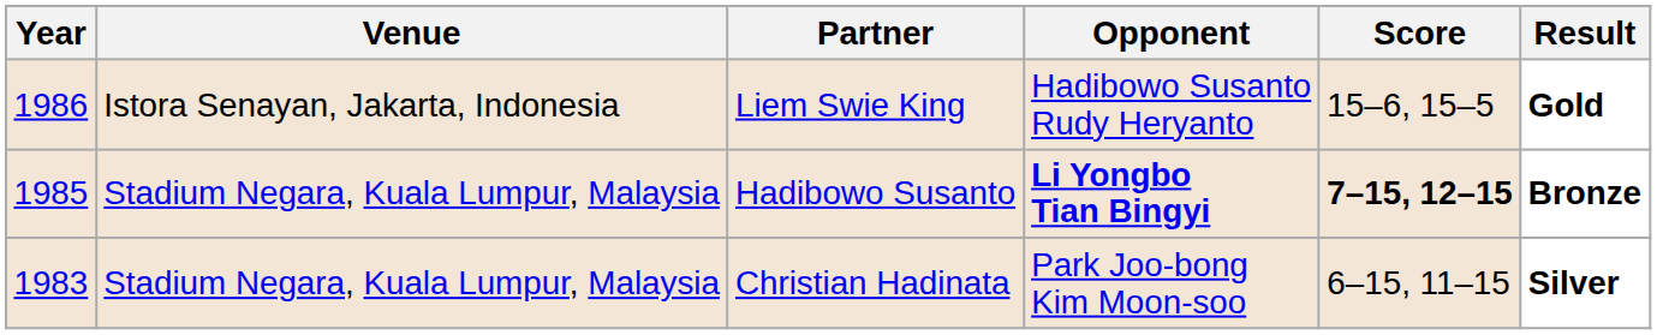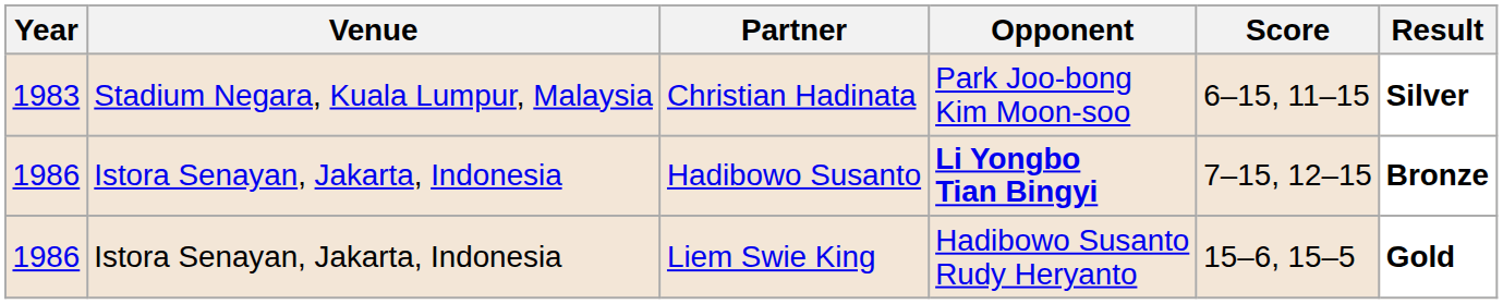 <table class="sortable wikitable" style="font-size: 90%">
 <tr>
 <th>Year</th>
 <th>Venue</th>
 <th>Partner</th>
 <th>Opponent</th>
 <th>Score</th>
 <th>Result</th>
 </tr>
 <tr style="background:#F3E6D7">
+<td align="center"><a href='#'>1983</a></td>
+<td align="left"><a href='#'>Stadium Negara</a>, <a href='#'>Kuala Lumpur</a>, <a href='#'>Malaysia</a></td>
+<td align="left"> <a href='#'>Christian Hadinata</a></td>
+<td align="left"> <a href='#'>Park Joo-bong</a> <br>  <a href='#'>Kim Moon-soo</a></td>
+<td align="left">6–15, 11–15</td>
+<td style="text-align:left; background:white"> <strong>Silver</strong></td>
+</tr>
+<tr style="background:#F3E6D7">
+<td align="center"><a href='#'>1986</a></td>
+<td align="left"><a href='#'>Istora Senayan</a>, <a href='#'>Jakarta</a>, <a href='#'>Indonesia</a></td>
+<td align="left"> <a href='#'>Hadibowo Susanto</a></td>
+<td align="left"><strong> <a href='#'>Li Yongbo</a> <br>  <a href='#'>Tian Bingyi</a></strong></td>
+<td align="left">7–15, 12–15</td>
+<td style="text-align:left; background:white"> <strong>Bronze</strong></td>
+</tr>
+<tr style="background:#F3E6D7">
 <td align="center"><a href='#'>1986</a></td>
 <td align="left">Istora Senayan, Jakarta, Indonesia</td>
 <td align="left"> <a href='#'>Liem Swie King</a></td>
 <td align="left"> <a href='#'>Hadibowo Susanto</a> <br>  <a href='#'>Rudy Heryanto</a></td>
 <td align="left">15–6, 15–5</td>
 <td style="text-align:left; background:white"> <strong>Gold</strong></td>
 </tr>
-<tr style="background:#F3E6D7">
-<td align="center"><a href='#'>1985</a></td>
-<td align="left"><a href='#'>Stadium Negara</a>, <a href='#'>Kuala Lumpur</a>, <a href='#'>Malaysia</a></td>
-<td align="left"> <a href='#'>Hadibowo Susanto</a></td>
-<td align="left"><strong> <a href='#'>Li Yongbo</a> <br>  <a href='#'>Tian Bingyi</a></strong></td>
-<td align="left"><strong>7–15, 12–15</strong></td>
-<td style="text-align:left; background:white"> <strong>Bronze</strong></td>
-</tr>
-<tr style="background:#F3E6D7">
-<td align="center"><a href='#'>1983</a></td>
-<td align="left"><a href='#'>Stadium Negara</a>, <a href='#'>Kuala Lumpur</a>, <a href='#'>Malaysia</a></td>
-<td align="left"> <a href='#'>Christian Hadinata</a></td>
-<td align="left"> <a href='#'>Park Joo-bong</a> <br>  <a href='#'>Kim Moon-soo</a></td>
-<td align="left">6–15, 11–15</td>
-<td style="text-align:left; background:white"> <strong>Silver</strong></td>
-</tr>
 </table>
